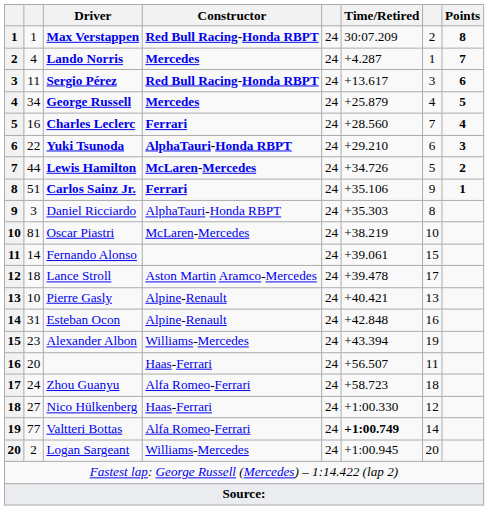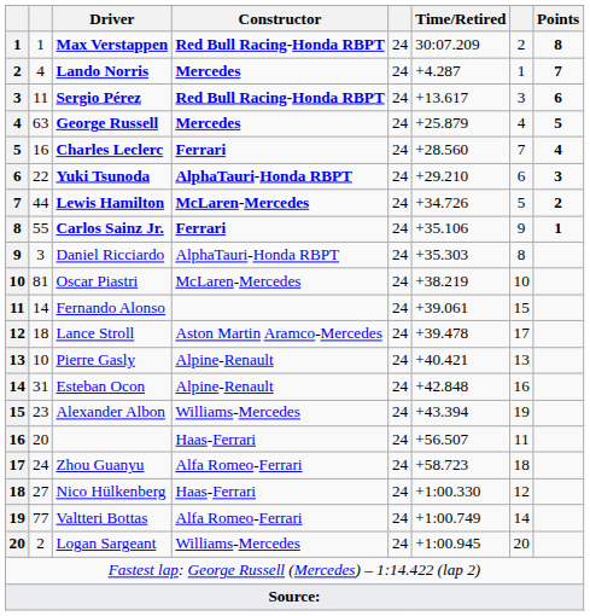 <table class="wikitable sortable" style="font-size: 85%;">
 <tr>
 <th scope="col"></th>
 <th scope="col"></th>
 <th scope="col">Driver</th>
 <th scope="col">Constructor</th>
 <th scope="col" class="unsortable"></th>
 <th scope="col" class="unsortable">Time/Retired</th>
 <th scope="col"></th>
 <th scope="col">Points</th>
 </tr>
 <tr>
 <th scope="row">1</th>
 <td align="center">1</td>
 <td data-sort-value="ver"> <strong><a href='#'>Max Verstappen</a></strong></td>
 <td><strong><a href='#'>Red Bull Racing</a>-<a href='#'>Honda RBPT</a></strong></td>
 <td align="center">24</td>
 <td>30:07.209</td>
 <td align="center">2</td>
 <td align="center"><strong>8</strong></td>
 </tr>
 <tr>
 <th scope="row">2</th>
 <td align="center">4</td>
 <td data-sort-value="nor"> <strong><a href='#'>Lando Norris</a></strong></td>
 <td><strong><a href='#'>Mercedes</a></strong></td>
 <td align="center">24</td>
 <td>+4.287</td>
 <td align="center">1</td>
 <td align="center"><strong>7</strong></td>
 </tr>
 <tr>
 <th scope="row">3</th>
 <td align="center">11</td>
 <td data-sort-value="per"> <strong><a href='#'>Sergio Pérez</a></strong></td>
 <td><strong><a href='#'>Red Bull Racing</a>-<a href='#'>Honda RBPT</a></strong></td>
 <td align="center">24</td>
 <td>+13.617</td>
 <td align="center">3</td>
 <td align="center"><strong>6</strong></td>
 </tr>
 <tr>
 <th scope="row">4</th>
-<td align="center">34</td>
+<td align="center">63</td>
 <td data-sort-value="rus"> <strong><a href='#'>George Russell</a></strong></td>
 <td><strong><a href='#'>Mercedes</a></strong></td>
 <td align="center">24</td>
 <td>+25.879</td>
 <td align="center">4</td>
 <td align="center"><strong>5</strong></td>
 </tr>
 <tr>
 <th scope="row">5</th>
 <td align="center">16</td>
 <td data-sort-value="lec"> <strong><a href='#'>Charles Leclerc</a></strong></td>
 <td><strong><a href='#'>Ferrari</a></strong></td>
 <td align="center">24</td>
 <td>+28.560</td>
 <td align="center">7</td>
 <td align="center"><strong>4</strong></td>
 </tr>
 <tr>
 <th scope="row">6</th>
 <td align="center">22</td>
 <td data-sort-value="tsu"> <strong><a href='#'>Yuki Tsunoda</a></strong></td>
 <td><strong><a href='#'>AlphaTauri</a>-<a href='#'>Honda RBPT</a></strong></td>
 <td align="center">24</td>
 <td>+29.210</td>
 <td align="center">6</td>
 <td align="center"><strong>3</strong></td>
 </tr>
 <tr>
 <th scope="row">7</th>
 <td align="center">44</td>
 <td data-sort-value="ham"> <strong><a href='#'>Lewis Hamilton</a></strong></td>
 <td><strong><a href='#'>McLaren</a>-<a href='#'>Mercedes</a></strong></td>
 <td align="center">24</td>
 <td>+34.726</td>
 <td align="center">5</td>
 <td align="center"><strong>2</strong></td>
 </tr>
 <tr>
 <th scope="row">8</th>
-<td align="center">51</td>
+<td align="center">55</td>
 <td data-sort-value="sai"> <strong><a href='#'>Carlos Sainz Jr.</a></strong></td>
 <td><strong><a href='#'>Ferrari</a></strong></td>
 <td align="center">24</td>
 <td>+35.106</td>
 <td align="center">9</td>
 <td align="center"><strong>1</strong></td>
 </tr>
 <tr>
 <th scope="row">9</th>
 <td align="center">3</td>
 <td data-sort-value="aus"> <a href='#'>Daniel Ricciardo</a></td>
 <td><a href='#'>AlphaTauri</a>-<a href='#'>Honda RBPT</a></td>
 <td align="center">24</td>
 <td>+35.303</td>
 <td align="center">8</td>
 <td></td>
 </tr>
 <tr>
 <th scope="row">10</th>
 <td align="center">81</td>
 <td data-sort-value="pia"> <a href='#'>Oscar Piastri</a></td>
 <td><a href='#'>McLaren</a>-<a href='#'>Mercedes</a></td>
 <td align="center">24</td>
 <td>+38.219</td>
 <td align="center">10</td>
 <td></td>
 </tr>
 <tr>
 <th scope="row">11</th>
 <td align="center">14</td>
 <td data-sort-value="alo"> <a href='#'>Fernando Alonso</a></td>
 <td></td>
 <td align="center">24</td>
 <td>+39.061</td>
 <td align="center">15</td>
 <td></td>
 </tr>
 <tr>
 <th scope="row">12</th>
 <td align="center">18</td>
 <td data-sort-value="str"> <a href='#'>Lance Stroll</a></td>
 <td><a href='#'>Aston Martin</a> <a href='#'>Aramco</a>-<a href='#'>Mercedes</a></td>
 <td align="center">24</td>
 <td>+39.478</td>
 <td align="center">17</td>
 <td></td>
 </tr>
 <tr>
 <th scope="row">13</th>
 <td align="center">10</td>
 <td data-sort-value="gas"> <a href='#'>Pierre Gasly</a></td>
 <td><a href='#'>Alpine</a>-<a href='#'>Renault</a></td>
 <td align="center">24</td>
 <td>+40.421</td>
 <td align="center">13</td>
 <td></td>
 </tr>
 <tr>
 <th scope="row">14</th>
 <td align="center">31</td>
 <td data-sort-value="oco"> <a href='#'>Esteban Ocon</a></td>
 <td><a href='#'>Alpine</a>-<a href='#'>Renault</a></td>
 <td align="center">24</td>
 <td>+42.848</td>
 <td align="center">16</td>
 <td></td>
 </tr>
 <tr>
 <th scope="row">15</th>
 <td align="center">23</td>
 <td data-sort-value="alb"> <a href='#'>Alexander Albon</a></td>
 <td><a href='#'>Williams</a>-<a href='#'>Mercedes</a></td>
 <td align="center">24</td>
 <td>+43.394</td>
 <td align="center">19</td>
 <td></td>
 </tr>
 <tr>
 <th scope="row">16</th>
 <td align="center">20</td>
 <td data-sort-value="mag"></td>
 <td><a href='#'>Haas</a>-<a href='#'>Ferrari</a></td>
 <td align="center">24</td>
 <td>+56.507</td>
 <td align="center">11</td>
 <td></td>
 </tr>
 <tr>
 <th scope="row">17</th>
 <td align="center">24</td>
 <td data-sort-value="zho"> <a href='#'>Zhou Guanyu</a></td>
 <td><a href='#'>Alfa Romeo</a>-<a href='#'>Ferrari</a></td>
 <td align="center">24</td>
 <td>+58.723</td>
 <td align="center">18</td>
 <td></td>
 </tr>
 <tr>
 <th scope="row">18</th>
 <td align="center">27</td>
 <td data-sort-value="hul"> <a href='#'>Nico Hülkenberg</a></td>
 <td><a href='#'>Haas</a>-<a href='#'>Ferrari</a></td>
 <td align="center">24</td>
 <td>+1:00.330</td>
 <td align="center">12</td>
 <td></td>
 </tr>
 <tr>
 <th scope="row">19</th>
 <td align="center">77</td>
 <td data-sort-value="bot"> <a href='#'>Valtteri Bottas</a></td>
 <td><a href='#'>Alfa Romeo</a>-<a href='#'>Ferrari</a></td>
 <td align="center">24</td>
-<td><strong>+1:00.749</strong></td>
+<td>+1:00.749</td>
 <td align="center">14</td>
 <td></td>
 </tr>
 <tr>
 <th scope="row">20</th>
 <td align="center">2</td>
 <td data-sort-value="sar"> <a href='#'>Logan Sargeant</a></td>
 <td><a href='#'>Williams</a>-<a href='#'>Mercedes</a></td>
 <td align="center">24</td>
 <td>+1:00.945</td>
 <td align="center">20</td>
 <td></td>
 </tr>
 <tr class="sortbottom">
 <td colspan="8" align="center"><em><a href='#'>Fastest lap</a>:</em>  <em><a href='#'>George Russell</a> (<a href='#'>Mercedes</a>) – 1:14.422 (lap 2)</em></td>
 </tr>
 <tr class="sortbottom">
 <td colspan="8" style="background-color:#EAECF0;text-align:center"><strong>Source:</strong></td>
 </tr>
 </table>
